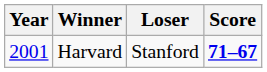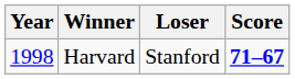 <table class="wikitable">
 <tr>
 <th>Year</th>
 <th>Winner</th>
 <th>Loser</th>
 <th>Score</th>
 </tr>
 <tr --->
-<td><a href='#'>2001</a></td>
+<td><a href='#'>1998</a></td>
 <td>Harvard</td>
 <td>Stanford</td>
 <td><strong><a href='#'>71–67</a></strong></td>
 </tr>
 </table>
